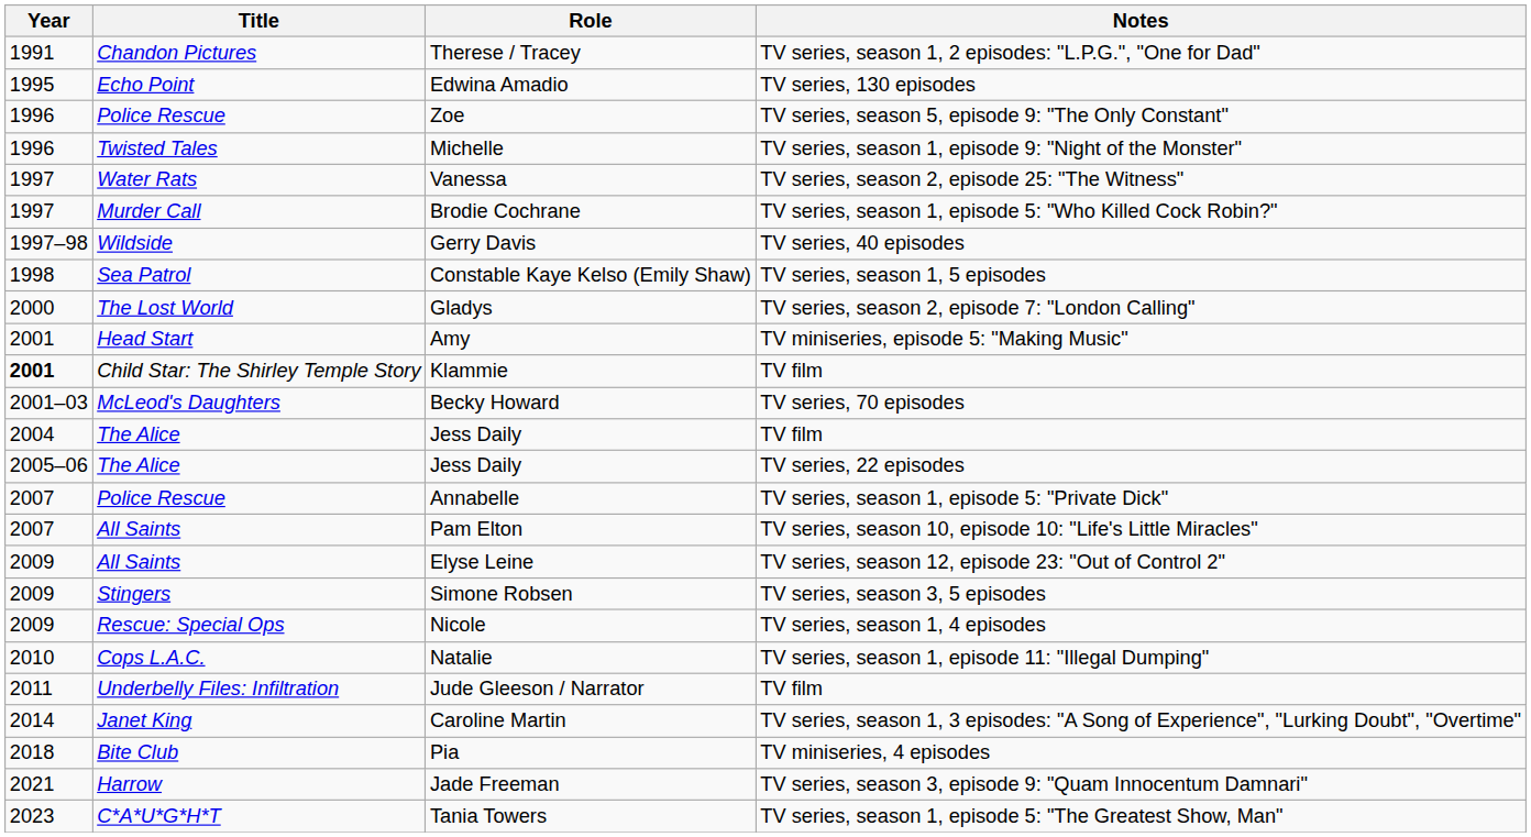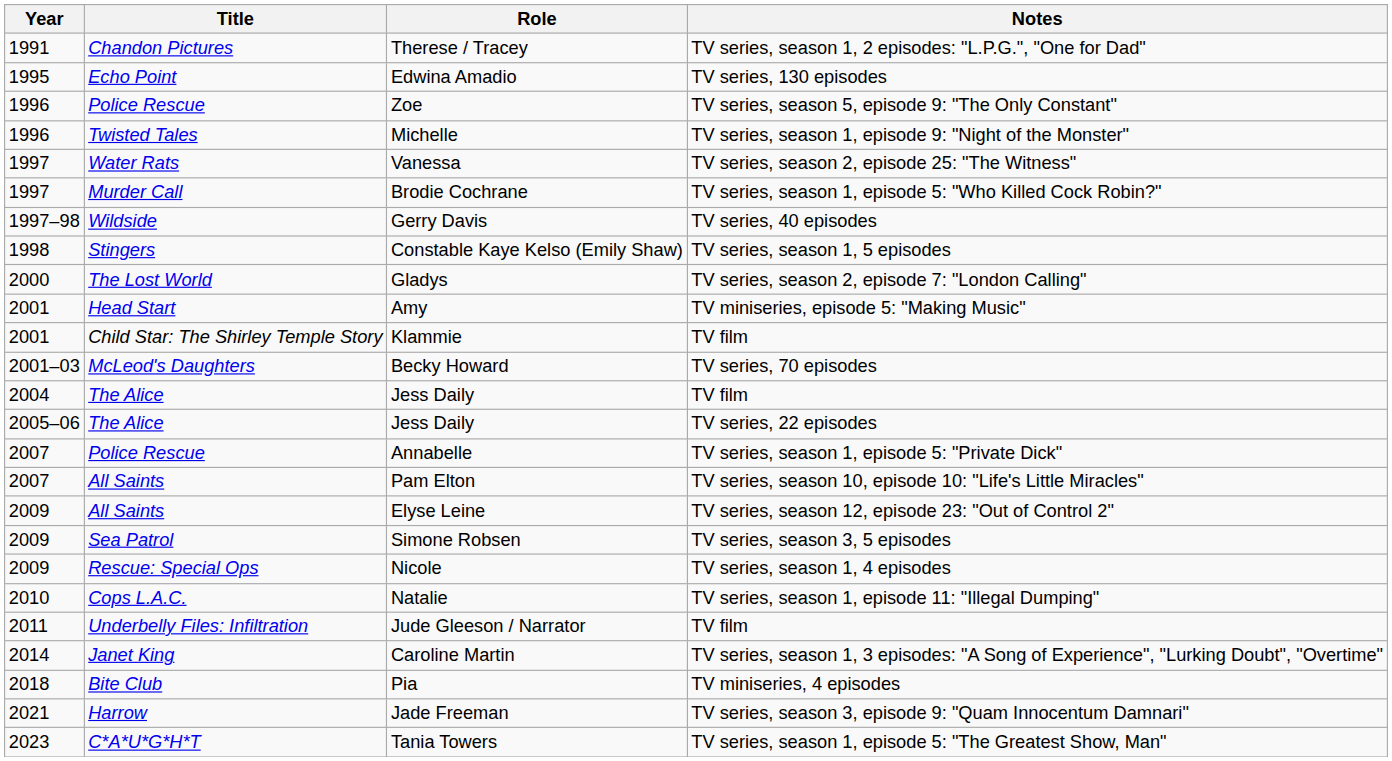 <table class="wikitable sortable">
 <tr>
 <th>Year</th>
 <th>Title</th>
 <th>Role</th>
 <th class="unsortable">Notes</th>
 </tr>
 <tr>
 <td>1991</td>
 <td><em><a href='#'>Chandon Pictures</a></em></td>
 <td>Therese / Tracey</td>
 <td>TV series, season 1, 2 episodes: "L.P.G.", "One for Dad"</td>
 </tr>
 <tr>
 <td>1995</td>
 <td><em><a href='#'>Echo Point</a></em></td>
 <td>Edwina Amadio</td>
 <td>TV series, 130 episodes</td>
 </tr>
 <tr>
 <td>1996</td>
 <td><em><a href='#'>Police Rescue</a></em></td>
 <td>Zoe</td>
 <td>TV series, season 5, episode 9: "The Only Constant"</td>
 </tr>
 <tr>
 <td>1996</td>
 <td><em><a href='#'>Twisted Tales</a></em></td>
 <td>Michelle</td>
 <td>TV series, season 1, episode 9: "Night of the Monster"</td>
 </tr>
 <tr>
 <td>1997</td>
 <td><em><a href='#'>Water Rats</a></em></td>
 <td>Vanessa</td>
 <td>TV series, season 2, episode 25: "The Witness"</td>
 </tr>
 <tr>
 <td>1997</td>
 <td><em><a href='#'>Murder Call</a></em></td>
 <td>Brodie Cochrane</td>
 <td>TV series, season 1, episode 5: "Who Killed Cock Robin?"</td>
 </tr>
 <tr>
 <td>1997–98</td>
 <td><em><a href='#'>Wildside</a></em></td>
 <td>Gerry Davis</td>
 <td>TV series, 40 episodes</td>
 </tr>
 <tr>
 <td>1998</td>
-<td><em><a href='#'>Sea Patrol</a></em></td>
+<td><em><a href='#'>Stingers</a></em></td>
 <td>Constable Kaye Kelso (Emily Shaw)</td>
 <td>TV series, season 1, 5 episodes</td>
 </tr>
 <tr>
 <td>2000</td>
 <td><em><a href='#'>The Lost World</a></em></td>
 <td>Gladys</td>
 <td>TV series, season 2, episode 7: "London Calling"</td>
 </tr>
 <tr>
 <td>2001</td>
 <td><em><a href='#'>Head Start</a></em></td>
 <td>Amy</td>
 <td>TV miniseries, episode 5: "Making Music"</td>
 </tr>
 <tr>
-<td><strong>2001</strong></td>
+<td>2001</td>
 <td><em>Child Star: The Shirley Temple Story</em></td>
 <td>Klammie</td>
 <td>TV film</td>
 </tr>
 <tr>
 <td>2001–03</td>
 <td><em><a href='#'>McLeod's Daughters</a></em></td>
 <td>Becky Howard</td>
 <td>TV series, 70 episodes</td>
 </tr>
 <tr>
 <td>2004</td>
 <td><em><a href='#'>The Alice</a></em></td>
 <td>Jess Daily</td>
 <td>TV film</td>
 </tr>
 <tr>
 <td>2005–06</td>
 <td><em><a href='#'>The Alice</a></em></td>
 <td>Jess Daily</td>
 <td>TV series, 22 episodes</td>
 </tr>
 <tr>
 <td>2007</td>
 <td><em><a href='#'>Police Rescue</a></em></td>
 <td>Annabelle</td>
 <td>TV series, season 1, episode 5: "Private Dick"</td>
 </tr>
 <tr>
 <td>2007</td>
 <td><em><a href='#'>All Saints</a></em></td>
 <td>Pam Elton</td>
 <td>TV series, season 10, episode 10: "Life's Little Miracles"</td>
 </tr>
 <tr>
 <td>2009</td>
 <td><em><a href='#'>All Saints</a></em></td>
 <td>Elyse Leine</td>
 <td>TV series, season 12, episode 23: "Out of Control 2"</td>
 </tr>
 <tr>
 <td>2009</td>
-<td><em><a href='#'>Stingers</a></em></td>
+<td><em><a href='#'>Sea Patrol</a></em></td>
 <td>Simone Robsen</td>
 <td>TV series, season 3, 5 episodes</td>
 </tr>
 <tr>
 <td>2009</td>
 <td><em><a href='#'>Rescue: Special Ops</a></em></td>
 <td>Nicole</td>
 <td>TV series, season 1, 4 episodes</td>
 </tr>
 <tr>
 <td>2010</td>
 <td><em><a href='#'>Cops L.A.C.</a></em></td>
 <td>Natalie</td>
 <td>TV series, season 1, episode 11: "Illegal Dumping"</td>
 </tr>
 <tr>
 <td>2011</td>
 <td><em><a href='#'>Underbelly Files: Infiltration</a></em></td>
 <td>Jude Gleeson / Narrator</td>
 <td>TV film</td>
 </tr>
 <tr>
 <td>2014</td>
 <td><em><a href='#'>Janet King</a></em></td>
 <td>Caroline Martin</td>
 <td>TV series, season 1, 3 episodes: "A Song of Experience", "Lurking Doubt", "Overtime"</td>
 </tr>
 <tr>
 <td>2018</td>
 <td><em><a href='#'>Bite Club</a></em></td>
 <td>Pia</td>
 <td>TV miniseries, 4 episodes</td>
 </tr>
 <tr>
 <td>2021</td>
 <td><em><a href='#'>Harrow</a></em></td>
 <td>Jade Freeman</td>
 <td>TV series, season 3, episode 9: "Quam Innocentum Damnari"</td>
 </tr>
 <tr>
 <td>2023</td>
 <td><em><a href='#'>C*A*U*G*H*T</a></em></td>
 <td>Tania Towers</td>
 <td>TV series, season 1, episode 5: "The Greatest Show, Man"</td>
 </tr>
 </table>
